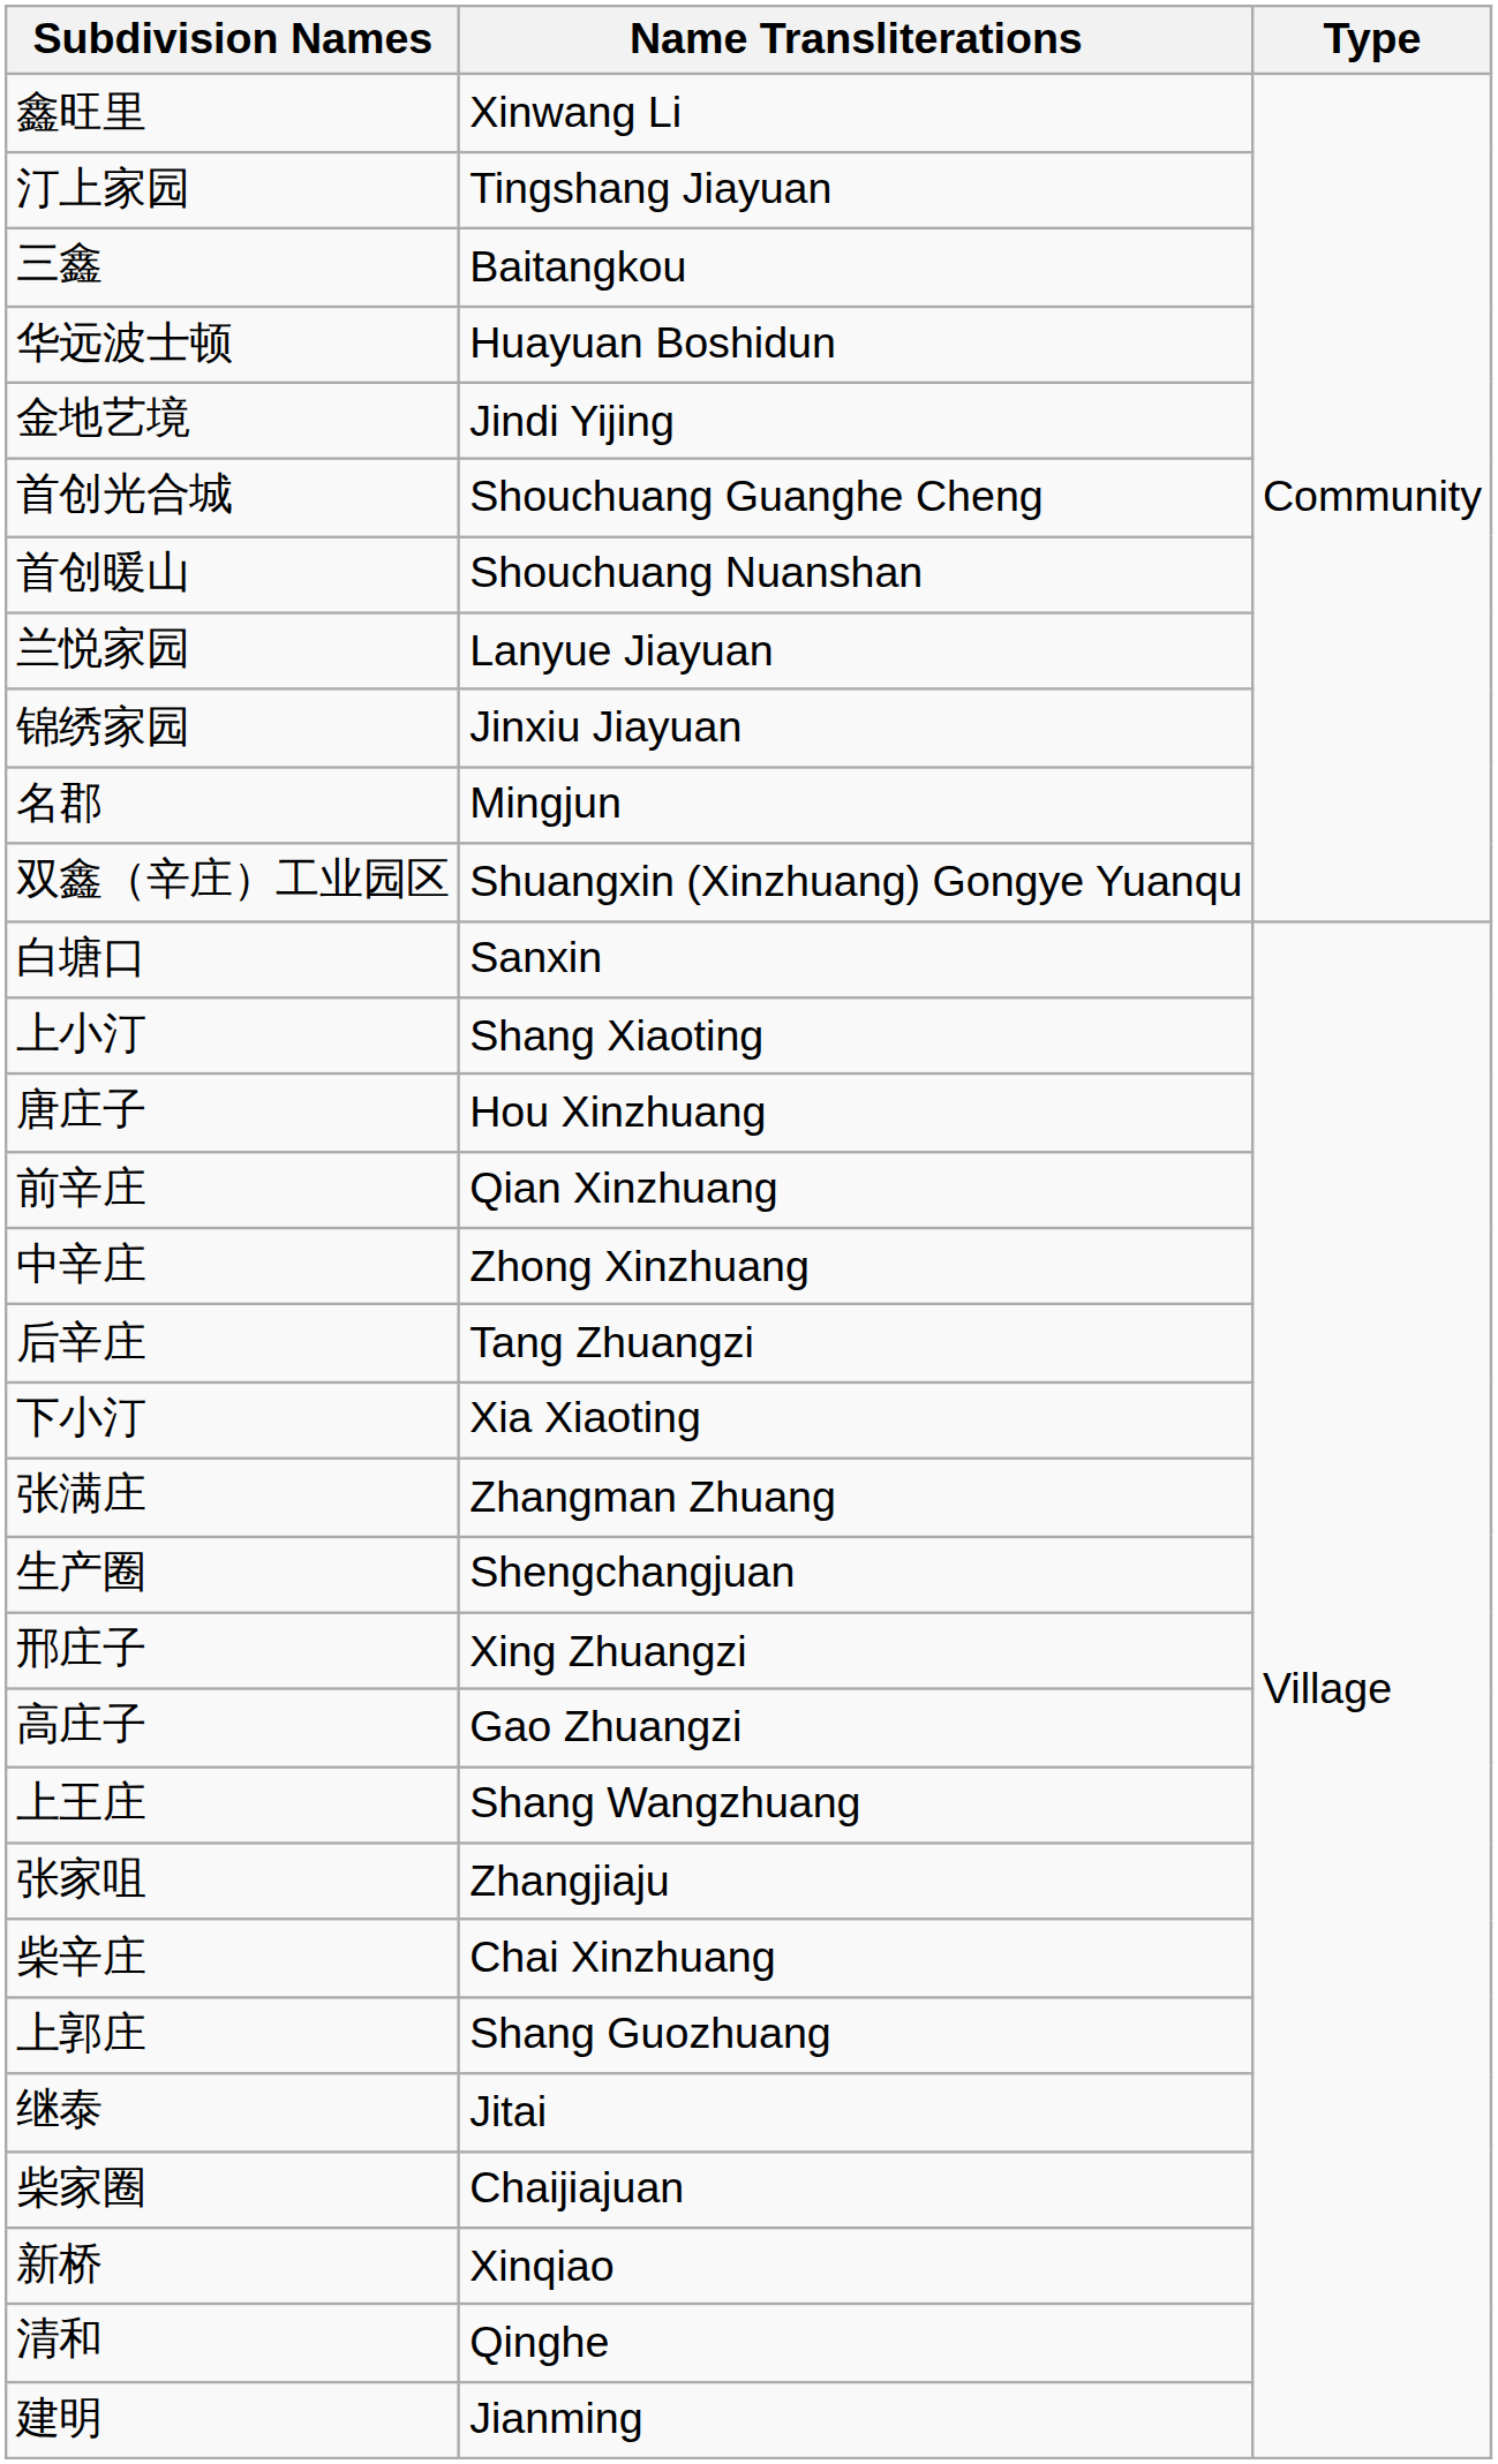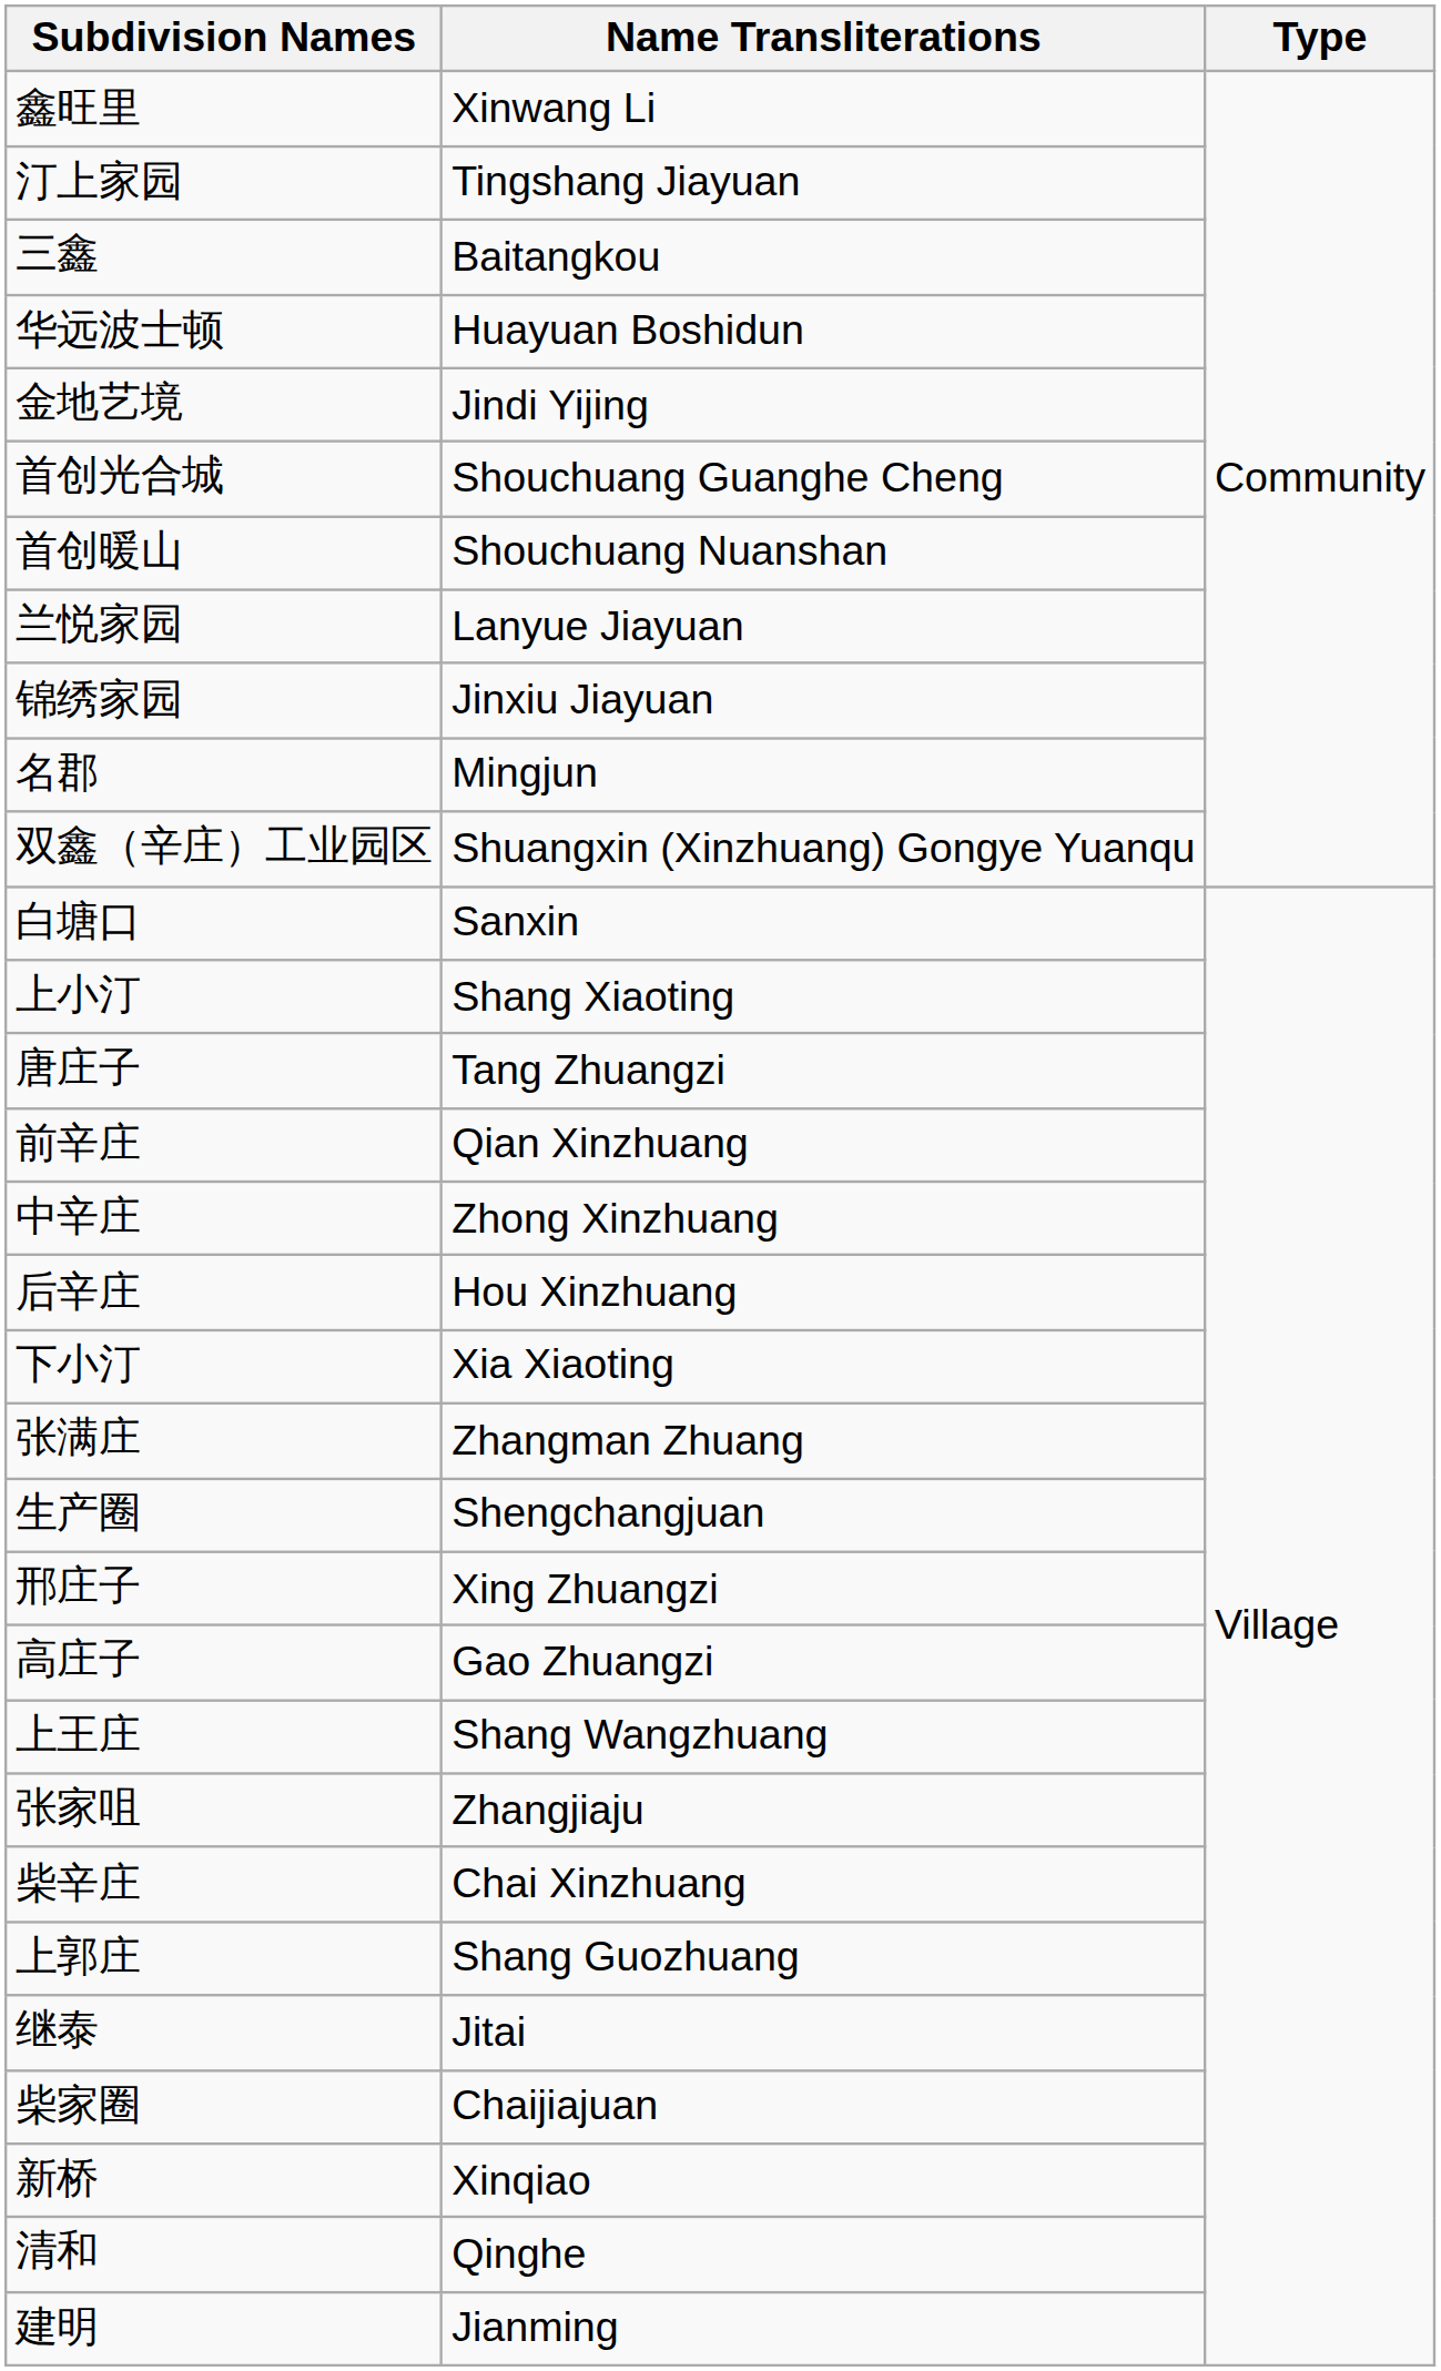 <table class="wikitable sortable">
 <tr>
 <th>Subdivision Names</th>
 <th>Name Transliterations</th>
 <th>Type</th>
 </tr>
 <tr>
 <td>鑫旺里</td>
 <td>Xinwang Li</td>
 <td rowspan="11">Community</td>
 </tr>
 <tr>
 <td>汀上家园</td>
 <td>Tingshang Jiayuan</td>
 </tr>
 <tr>
 <td>三鑫</td>
 <td>Baitangkou</td>
 </tr>
 <tr>
 <td>华远波士顿</td>
 <td>Huayuan Boshidun</td>
 </tr>
 <tr>
 <td>金地艺境</td>
 <td>Jindi Yijing</td>
 </tr>
 <tr>
 <td>首创光合城</td>
 <td>Shouchuang Guanghe Cheng</td>
 </tr>
 <tr>
 <td>首创暖山</td>
 <td>Shouchuang Nuanshan</td>
 </tr>
 <tr>
 <td>兰悦家园</td>
 <td>Lanyue Jiayuan</td>
 </tr>
 <tr>
 <td>锦绣家园</td>
 <td>Jinxiu Jiayuan</td>
 </tr>
 <tr>
 <td>名郡</td>
 <td>Mingjun</td>
 </tr>
 <tr>
 <td>双鑫（辛庄）工业园区</td>
 <td>Shuangxin (Xinzhuang) Gongye Yuanqu</td>
 </tr>
 <tr>
 <td>白塘口</td>
 <td>Sanxin</td>
 <td rowspan="20">Village</td>
 </tr>
 <tr>
 <td>上小汀</td>
 <td>Shang Xiaoting</td>
 </tr>
 <tr>
 <td>唐庄子</td>
-<td>Hou Xinzhuang</td>
+<td>Tang Zhuangzi</td>
 </tr>
 <tr>
 <td>前辛庄</td>
 <td>Qian Xinzhuang</td>
 </tr>
 <tr>
 <td>中辛庄</td>
 <td>Zhong Xinzhuang</td>
 </tr>
 <tr>
 <td>后辛庄</td>
-<td>Tang Zhuangzi</td>
+<td>Hou Xinzhuang</td>
 </tr>
 <tr>
 <td>下小汀</td>
 <td>Xia Xiaoting</td>
 </tr>
 <tr>
 <td>张满庄</td>
 <td>Zhangman Zhuang</td>
 </tr>
 <tr>
 <td>生产圈</td>
 <td>Shengchangjuan</td>
 </tr>
 <tr>
 <td>邢庄子</td>
 <td>Xing Zhuangzi</td>
 </tr>
 <tr>
 <td>高庄子</td>
 <td>Gao Zhuangzi</td>
 </tr>
 <tr>
 <td>上王庄</td>
 <td>Shang Wangzhuang</td>
 </tr>
 <tr>
 <td>张家咀</td>
 <td>Zhangjiaju</td>
 </tr>
 <tr>
 <td>柴辛庄</td>
 <td>Chai Xinzhuang</td>
 </tr>
 <tr>
 <td>上郭庄</td>
 <td>Shang Guozhuang</td>
 </tr>
 <tr>
 <td>继泰</td>
 <td>Jitai</td>
 </tr>
 <tr>
 <td>柴家圈</td>
 <td>Chaijiajuan</td>
 </tr>
 <tr>
 <td>新桥</td>
 <td>Xinqiao</td>
 </tr>
 <tr>
 <td>清和</td>
 <td>Qinghe</td>
 </tr>
 <tr>
 <td>建明</td>
 <td>Jianming</td>
 </tr>
 </table>
